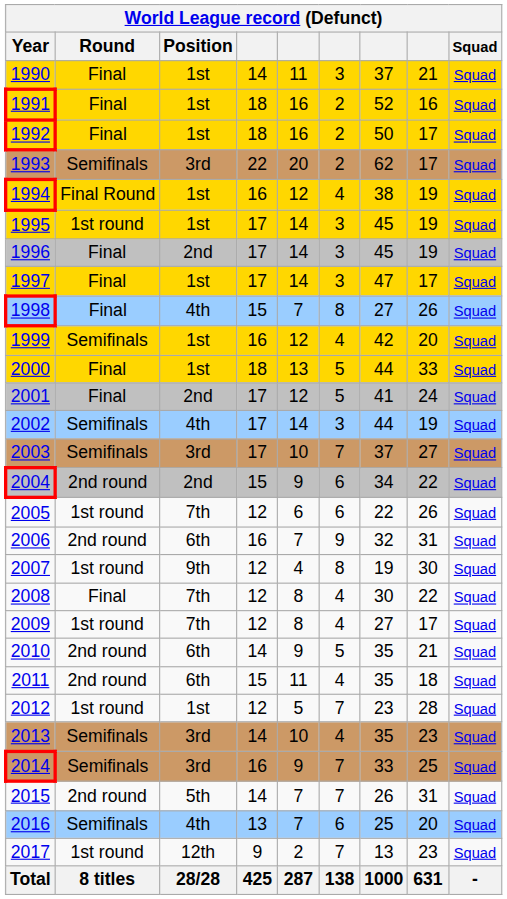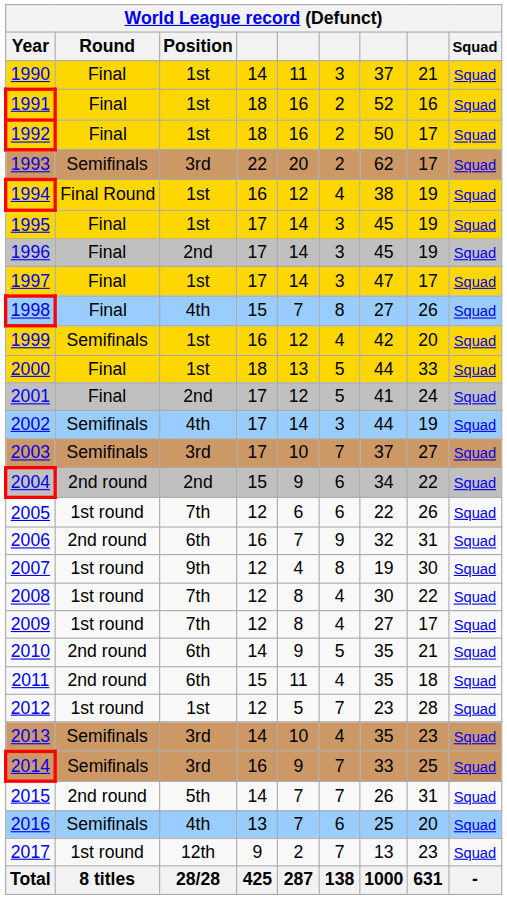 <table class="wikitable collapsible collapsed" style="text-align: center;">
 <tr>
 <th colspan=9><a href='#'>World League record</a> (Defunct)</th>
 </tr>
 <tr>
 <th>Year</th>
 <th>Round</th>
 <th>Position</th>
 <th width=30></th>
 <th width=30></th>
 <th width=30></th>
 <th width=30></th>
 <th width=30></th>
 <th><small>Squad</small></th>
 </tr>
 <tr bgcolor="gold">
 <td> <a href='#'>1990</a></td>
 <td>Final</td>
 <td>1st</td>
 <td>14</td>
 <td>11</td>
 <td>3</td>
 <td>37</td>
 <td>21</td>
 <td><small><a href='#'>Squad</a></small></td>
 </tr>
 <tr bgcolor="gold">
 <td style="border: 3px solid red"> <a href='#'>1991</a></td>
 <td>Final</td>
 <td>1st</td>
 <td>18</td>
 <td>16</td>
 <td>2</td>
 <td>52</td>
 <td>16</td>
 <td><small><a href='#'>Squad</a></small></td>
 </tr>
 <tr bgcolor="gold">
 <td style="border: 3px solid red"> <a href='#'>1992</a></td>
 <td>Final</td>
 <td>1st</td>
 <td>18</td>
 <td>16</td>
 <td>2</td>
 <td>50</td>
 <td>17</td>
 <td><small><a href='#'>Squad</a></small></td>
 </tr>
 <tr bgcolor=#cc9966>
 <td> <a href='#'>1993</a></td>
 <td>Semifinals</td>
 <td>3rd</td>
 <td>22</td>
 <td>20</td>
 <td>2</td>
 <td>62</td>
 <td>17</td>
 <td><small><a href='#'>Squad</a></small></td>
 </tr>
 <tr bgcolor="gold">
 <td style="border: 3px solid red"> <a href='#'>1994</a></td>
 <td>Final Round</td>
 <td>1st</td>
 <td>16</td>
 <td>12</td>
 <td>4</td>
 <td>38</td>
 <td>19</td>
 <td><small><a href='#'>Squad</a></small></td>
 </tr>
 <tr bgcolor="gold">
 <td> <a href='#'>1995</a></td>
-<td>1st round</td>
+<td>Final</td>
 <td>1st</td>
 <td>17</td>
 <td>14</td>
 <td>3</td>
 <td>45</td>
 <td>19</td>
 <td><small><a href='#'>Squad</a></small></td>
 </tr>
 <tr bgcolor="silver">
 <td> <a href='#'>1996</a></td>
 <td>Final</td>
 <td>2nd</td>
 <td>17</td>
 <td>14</td>
 <td>3</td>
 <td>45</td>
 <td>19</td>
 <td><small><a href='#'>Squad</a></small></td>
 </tr>
 <tr bgcolor="gold">
 <td> <a href='#'>1997</a></td>
 <td>Final</td>
 <td>1st</td>
 <td>17</td>
 <td>14</td>
 <td>3</td>
 <td>47</td>
 <td>17</td>
 <td><small><a href='#'>Squad</a></small></td>
 </tr>
 <tr bgcolor=#9acdff>
 <td style="border: 3px solid red"> <a href='#'>1998</a></td>
 <td>Final</td>
 <td>4th</td>
 <td>15</td>
 <td>7</td>
 <td>8</td>
 <td>27</td>
 <td>26</td>
 <td><small><a href='#'>Squad</a></small></td>
 </tr>
 <tr bgcolor="gold">
 <td> <a href='#'>1999</a></td>
 <td>Semifinals</td>
 <td>1st</td>
 <td>16</td>
 <td>12</td>
 <td>4</td>
 <td>42</td>
 <td>20</td>
 <td><small><a href='#'>Squad</a></small></td>
 </tr>
 <tr bgcolor="gold">
 <td> <a href='#'>2000</a></td>
 <td>Final</td>
 <td>1st</td>
 <td>18</td>
 <td>13</td>
 <td>5</td>
 <td>44</td>
 <td>33</td>
 <td><small><a href='#'>Squad</a></small></td>
 </tr>
 <tr bgcolor="silver">
 <td> <a href='#'>2001</a></td>
 <td>Final</td>
 <td>2nd</td>
 <td>17</td>
 <td>12</td>
 <td>5</td>
 <td>41</td>
 <td>24</td>
 <td><small><a href='#'>Squad</a></small></td>
 </tr>
 <tr bgcolor=#9acdff>
 <td> <a href='#'>2002</a></td>
 <td>Semifinals</td>
 <td>4th</td>
 <td>17</td>
 <td>14</td>
 <td>3</td>
 <td>44</td>
 <td>19</td>
 <td><small><a href='#'>Squad</a></small></td>
 </tr>
 <tr bgcolor=#cc9966>
 <td> <a href='#'>2003</a></td>
 <td>Semifinals</td>
 <td>3rd</td>
 <td>17</td>
 <td>10</td>
 <td>7</td>
 <td>37</td>
 <td>27</td>
 <td><small><a href='#'>Squad</a></small></td>
 </tr>
 <tr bgcolor="silver">
 <td style="border: 3px solid red"> <a href='#'>2004</a></td>
 <td>2nd round</td>
 <td>2nd</td>
 <td>15</td>
 <td>9</td>
 <td>6</td>
 <td>34</td>
 <td>22</td>
 <td><small><a href='#'>Squad</a></small></td>
 </tr>
 <tr>
 <td> <a href='#'>2005</a></td>
 <td>1st round</td>
 <td>7th</td>
 <td>12</td>
 <td>6</td>
 <td>6</td>
 <td>22</td>
 <td>26</td>
 <td><small><a href='#'>Squad</a></small></td>
 </tr>
 <tr>
 <td> <a href='#'>2006</a></td>
 <td>2nd round</td>
 <td>6th</td>
 <td>16</td>
 <td>7</td>
 <td>9</td>
 <td>32</td>
 <td>31</td>
 <td><small><a href='#'>Squad</a></small></td>
 </tr>
 <tr>
 <td> <a href='#'>2007</a></td>
 <td>1st round</td>
 <td>9th</td>
 <td>12</td>
 <td>4</td>
 <td>8</td>
 <td>19</td>
 <td>30</td>
 <td><small><a href='#'>Squad</a></small></td>
 </tr>
 <tr>
 <td> <a href='#'>2008</a></td>
-<td>Final</td>
+<td>1st round</td>
 <td>7th</td>
 <td>12</td>
 <td>8</td>
 <td>4</td>
 <td>30</td>
 <td>22</td>
 <td><small><a href='#'>Squad</a></small></td>
 </tr>
 <tr>
 <td> <a href='#'>2009</a></td>
 <td>1st round</td>
 <td>7th</td>
 <td>12</td>
 <td>8</td>
 <td>4</td>
 <td>27</td>
 <td>17</td>
 <td><small><a href='#'>Squad</a></small></td>
 </tr>
 <tr>
 <td> <a href='#'>2010</a></td>
 <td>2nd round</td>
 <td>6th</td>
 <td>14</td>
 <td>9</td>
 <td>5</td>
 <td>35</td>
 <td>21</td>
 <td><small><a href='#'>Squad</a></small></td>
 </tr>
 <tr>
 <td> <a href='#'>2011</a></td>
 <td>2nd round</td>
 <td>6th</td>
 <td>15</td>
 <td>11</td>
 <td>4</td>
 <td>35</td>
 <td>18</td>
 <td><small><a href='#'>Squad</a></small></td>
 </tr>
 <tr>
 <td> <a href='#'>2012</a></td>
 <td>1st round</td>
 <td>1st</td>
 <td>12</td>
 <td>5</td>
 <td>7</td>
 <td>23</td>
 <td>28</td>
 <td><small><a href='#'>Squad</a></small></td>
 </tr>
 <tr bgcolor=#cc9966>
 <td> <a href='#'>2013</a></td>
 <td>Semifinals</td>
 <td>3rd</td>
 <td>14</td>
 <td>10</td>
 <td>4</td>
 <td>35</td>
 <td>23</td>
 <td><small><a href='#'>Squad</a></small></td>
 </tr>
 <tr bgcolor=#cc9966>
 <td style="border: 3px solid red"> <a href='#'>2014</a></td>
 <td>Semifinals</td>
 <td>3rd</td>
 <td>16</td>
 <td>9</td>
 <td>7</td>
 <td>33</td>
 <td>25</td>
 <td><small><a href='#'>Squad</a></small></td>
 </tr>
 <tr>
 <td> <a href='#'>2015</a></td>
 <td>2nd round</td>
 <td>5th</td>
 <td>14</td>
 <td>7</td>
 <td>7</td>
 <td>26</td>
 <td>31</td>
 <td><small><a href='#'>Squad</a></small></td>
 </tr>
 <tr bgcolor=#9acdff>
 <td> <a href='#'>2016</a></td>
 <td>Semifinals</td>
 <td>4th</td>
 <td>13</td>
 <td>7</td>
 <td>6</td>
 <td>25</td>
 <td>20</td>
 <td><small><a href='#'>Squad</a></small></td>
 </tr>
 <tr>
 <td> <a href='#'>2017</a></td>
 <td>1st round</td>
 <td>12th</td>
 <td>9</td>
 <td>2</td>
 <td>7</td>
 <td>13</td>
 <td>23</td>
 <td><small><a href='#'>Squad</a></small></td>
 </tr>
 <tr>
 <th>Total</th>
 <th>8 titles</th>
 <th>28/28</th>
 <th>425</th>
 <th>287</th>
 <th>138</th>
 <th>1000</th>
 <th>631</th>
 <th>-</th>
 </tr>
 </table>
